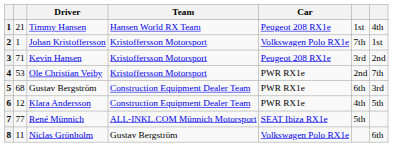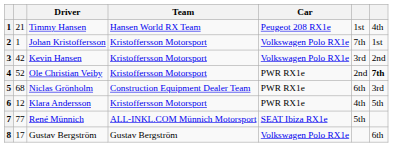 <table class="wikitable" style="font-size:95%">
 <tr>
 <th></th>
 <th></th>
 <th>Driver</th>
 <th>Team</th>
 <th>Car</th>
 <th></th>
 <th></th>
 </tr>
 <tr>
 <th>1</th>
 <td>21</td>
 <td> <a href='#'>Timmy Hansen</a></td>
 <td><a href='#'>Hansen World RX Team</a></td>
 <td><a href='#'>Peugeot 208 RX1e</a></td>
 <td>1st</td>
 <td>4th</td>
 </tr>
 <tr>
 <th>2</th>
 <td>1</td>
 <td> <a href='#'>Johan Kristoffersson</a></td>
 <td><a href='#'>Kristoffersson Motorsport</a></td>
 <td><a href='#'>Volkswagen Polo RX1e</a></td>
 <td>7th</td>
 <td>1st</td>
 </tr>
 <tr>
 <th>3</th>
-<td>71</td>
+<td>42</td>
 <td> <a href='#'>Kevin Hansen</a></td>
 <td><a href='#'>Kristoffersson Motorsport</a></td>
-<td><a href='#'>Peugeot 208 RX1e</a></td>
+<td><a href='#'>Volkswagen Polo RX1e</a></td>
 <td>3rd</td>
 <td>2nd</td>
 </tr>
 <tr>
 <th>4</th>
-<td>53</td>
+<td>52</td>
 <td> <a href='#'>Ole Christian Veiby</a></td>
 <td><a href='#'>Kristoffersson Motorsport</a></td>
 <td>PWR RX1e</td>
 <td>2nd</td>
-<td>7th</td>
+<td><strong>7th</strong></td>
 </tr>
 <tr>
 <th>5</th>
 <td>68</td>
-<td> Gustav Bergström</td>
+<td> <a href='#'>Niclas Grönholm</a></td>
 <td><a href='#'>Construction Equipment Dealer Team</a></td>
 <td>PWR RX1e</td>
 <td>6th</td>
 <td>3rd</td>
 </tr>
 <tr>
 <th>6</th>
 <td>12</td>
 <td> <a href='#'>Klara Andersson</a></td>
-<td><a href='#'>Construction Equipment Dealer Team</a></td>
+<td><a href='#'>Kristoffersson Motorsport</a></td>
 <td>PWR RX1e</td>
 <td>4th</td>
 <td>5th</td>
 </tr>
 <tr>
 <th>7</th>
 <td>77</td>
 <td> <a href='#'>René Münnich</a></td>
 <td><a href='#'>ALL-INKL.COM Münnich Motorsport</a></td>
 <td><a href='#'>SEAT Ibiza RX1e</a></td>
 <td>5th</td>
 <td><strong></strong></td>
 </tr>
 <tr>
 <th>8</th>
-<td>11</td>
-<td> <a href='#'>Niclas Grönholm</a></td>
+<td>17</td>
+<td> Gustav Bergström</td>
 <td>Gustav Bergström</td>
 <td><a href='#'>Volkswagen Polo RX1e</a></td>
 <td><strong></strong></td>
 <td>6th</td>
 </tr>
 </table>
